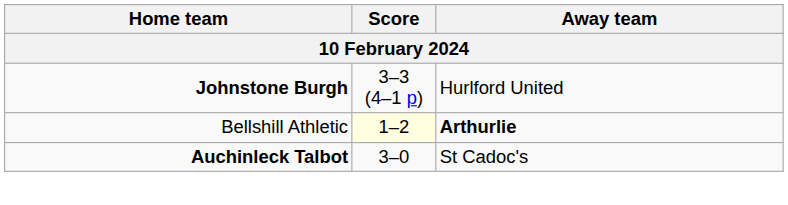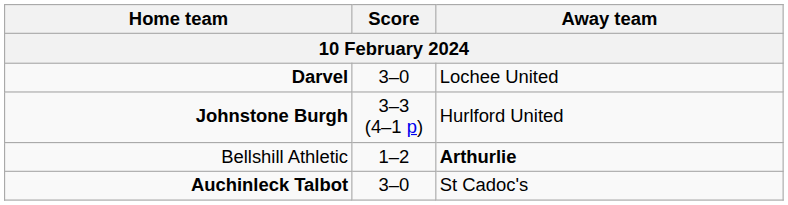 <table class="wikitable" style="border-collapse: collapse;">
 <tr>
 <th width="295" align="right">Home team</th>
 <th width="65" align="center">Score</th>
 <th width="295" align="left">Away team</th>
 </tr>
 <tr>
 <th colspan="3">10 February 2024</th>
 </tr>
 <tr>
+<td align="right"><strong>Darvel</strong></td>
+<td align="center">3–0</td>
+<td>Lochee United</td>
+</tr>
+<tr>
 <td align="right"><strong>Johnstone Burgh</strong></td>
 <td align="center">3–3<br>(4–1 <a href='#'>p</a>)</td>
 <td>Hurlford United</td>
 </tr>
 <tr>
 <td align="right">Bellshill Athletic</td>
-<td align="center" style="background: lightyellow;">1–2</td>
+<td align="center">1–2</td>
 <td><strong>Arthurlie</strong></td>
 </tr>
 <tr>
 <td align="right"><strong>Auchinleck Talbot</strong></td>
 <td align="center">3–0</td>
 <td>St Cadoc's</td>
 </tr>
 </table>
